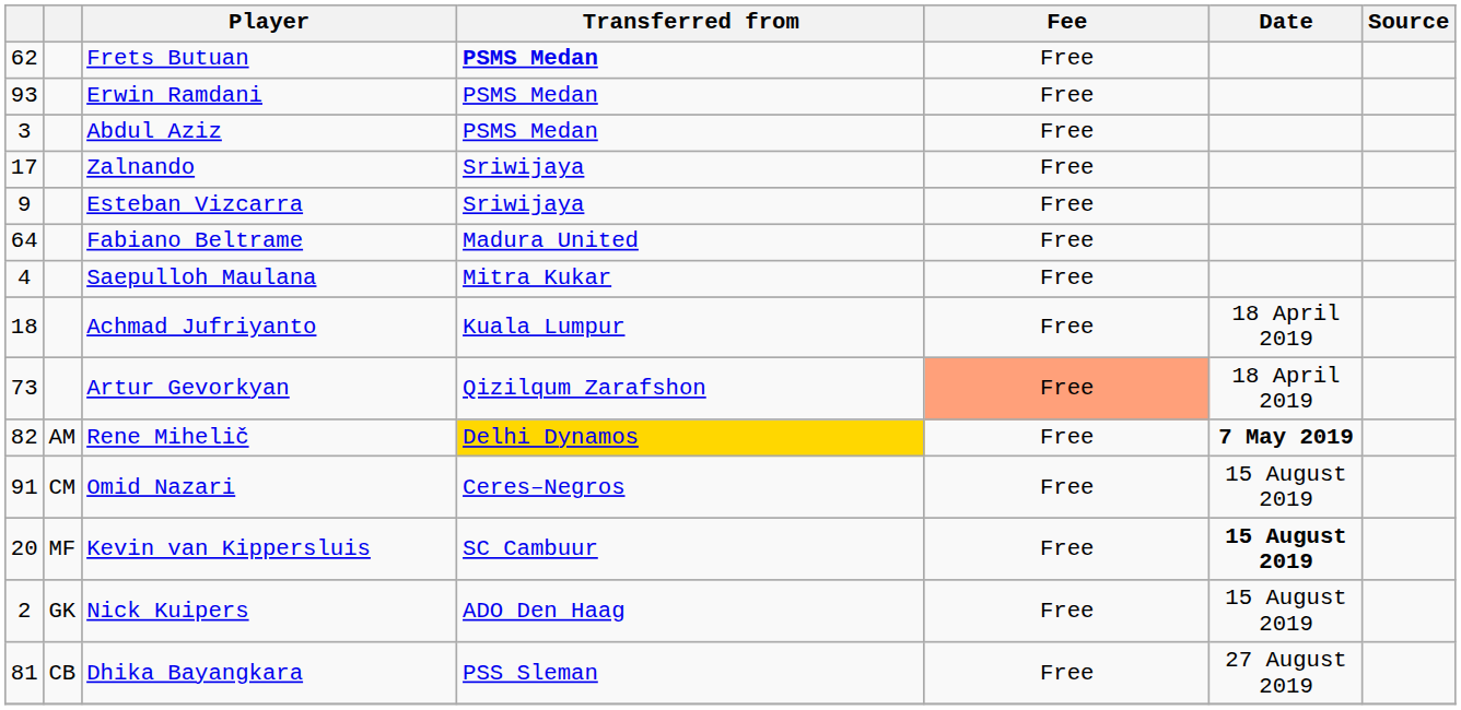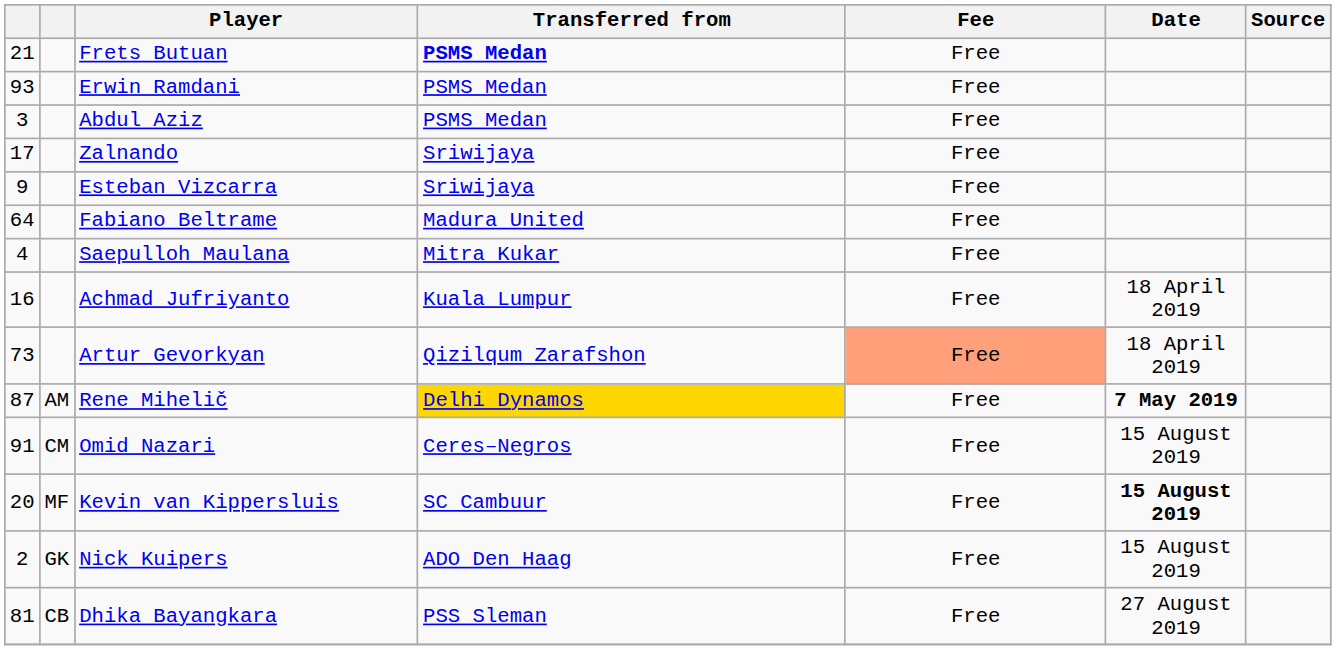 <table class="wikitable plainrowheaders sortable" style="font-size:95%">
 <tr>
 <th></th>
 <th></th>
 <th scope="col" style="width:200px;"><strong>Player</strong></th>
 <th scope="col" style="width:250px;"><strong>Transferred from</strong></th>
 <th scope="col" style="width:150px;"><strong>Fee</strong></th>
 <th scope="col" style="width:78px;"><strong>Date</strong></th>
 <th><strong>Source</strong></th>
 </tr>
 <tr>
-<td align=center>62</td>
+<td align=center>21</td>
 <td align=center></td>
 <td> <a href='#'>Frets Butuan</a></td>
 <td><strong> <a href='#'>PSMS Medan</a></strong></td>
 <td align=center>Free</td>
 <td align=center></td>
 <td align=center></td>
 </tr>
 <tr>
 <td align=center>93</td>
 <td align=center></td>
 <td> <a href='#'>Erwin Ramdani</a></td>
 <td> <a href='#'>PSMS Medan</a></td>
 <td align=center>Free</td>
 <td align=center></td>
 <td align=center></td>
 </tr>
 <tr>
 <td align=center>3</td>
 <td align=center></td>
 <td> <a href='#'>Abdul Aziz</a></td>
 <td> <a href='#'>PSMS Medan</a></td>
 <td align=center>Free</td>
 <td align=center></td>
 <td align=center></td>
 </tr>
 <tr>
 <td align=center>17</td>
 <td align=center></td>
 <td> <a href='#'>Zalnando</a></td>
 <td> <a href='#'>Sriwijaya</a></td>
 <td align=center>Free</td>
 <td align=center></td>
 <td align=center></td>
 </tr>
 <tr>
 <td align=center>9</td>
 <td align=center></td>
 <td> <a href='#'>Esteban Vizcarra</a></td>
 <td> <a href='#'>Sriwijaya</a></td>
 <td align=center>Free</td>
 <td align=center></td>
 <td align=center></td>
 </tr>
 <tr>
 <td align=center>64</td>
 <td align=center></td>
 <td> <a href='#'>Fabiano Beltrame</a></td>
 <td> <a href='#'>Madura United</a></td>
 <td align=center>Free</td>
 <td align=center></td>
 <td align=center></td>
 </tr>
 <tr>
 <td align=center>4</td>
 <td align=center></td>
 <td> <a href='#'>Saepulloh Maulana</a></td>
 <td> <a href='#'>Mitra Kukar</a></td>
 <td align=center>Free</td>
 <td align=center></td>
 <td align=center></td>
 </tr>
 <tr>
-<td align=center>18</td>
+<td align=center>16</td>
 <td align=center></td>
 <td> <a href='#'>Achmad Jufriyanto</a></td>
 <td> <a href='#'>Kuala Lumpur</a></td>
 <td align=center>Free</td>
 <td align=center>18 April 2019</td>
 <td align=center></td>
 </tr>
 <tr>
 <td align=center>73</td>
 <td align=center></td>
 <td> <a href='#'>Artur Gevorkyan</a></td>
 <td> <a href='#'>Qizilqum Zarafshon</a></td>
 <td align=center style="background: lightsalmon;">Free</td>
 <td align=center>18 April 2019</td>
 <td align=center></td>
 </tr>
 <tr>
-<td align=center>82</td>
+<td align=center>87</td>
 <td align=center>AM</td>
 <td> <a href='#'>Rene Mihelič</a></td>
 <td style="background: gold;"> <a href='#'>Delhi Dynamos</a></td>
 <td align=center>Free</td>
 <td align=center><strong>7 May 2019</strong></td>
 <td align=center></td>
 </tr>
 <tr>
 <td align=center>91</td>
 <td align=center>CM</td>
 <td> <a href='#'>Omid Nazari</a></td>
 <td> <a href='#'>Ceres–Negros</a></td>
 <td align=center>Free</td>
 <td align=center>15 August 2019</td>
 <td align=center></td>
 </tr>
 <tr>
 <td align=center>20</td>
 <td align=center>MF</td>
 <td> <a href='#'>Kevin van Kippersluis</a></td>
 <td> <a href='#'>SC Cambuur</a></td>
 <td align=center>Free</td>
 <td align=center><strong>15 August 2019</strong></td>
 <td align=center></td>
 </tr>
 <tr>
 <td align=center>2</td>
 <td align=center>GK</td>
 <td> <a href='#'>Nick Kuipers</a></td>
 <td> <a href='#'>ADO Den Haag</a></td>
 <td align=center>Free</td>
 <td align=center>15 August 2019</td>
 <td align=center></td>
 </tr>
 <tr>
 <td align=center>81</td>
 <td align=center>CB</td>
 <td> <a href='#'>Dhika Bayangkara</a></td>
 <td> <a href='#'>PSS Sleman</a></td>
 <td align=center>Free</td>
 <td align=center>27 August 2019</td>
 <td align=center></td>
 </tr>
 <tr>
 </tr>
 </table>
